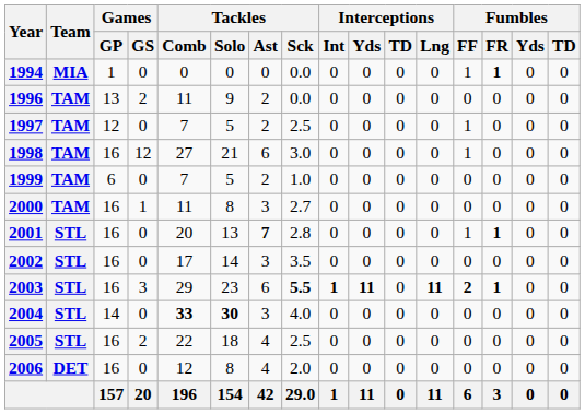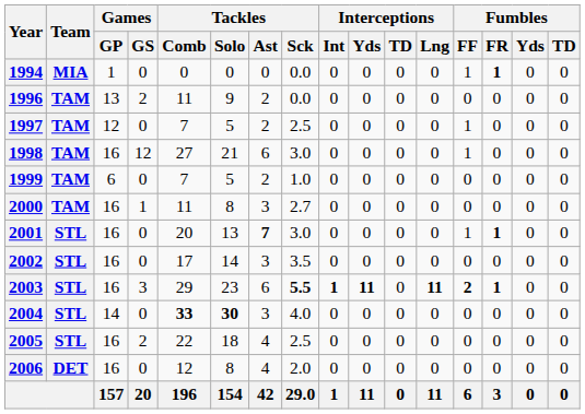 <table class="wikitable" style="text-align:center">
 <tr>
 <th rowspan="2">Year</th>
 <th rowspan="2">Team</th>
 <th colspan="2">Games</th>
 <th colspan="4">Tackles</th>
 <th colspan="4">Interceptions</th>
 <th colspan="4">Fumbles</th>
 </tr>
 <tr>
 <th>GP</th>
 <th>GS</th>
 <th>Comb</th>
 <th>Solo</th>
 <th>Ast</th>
 <th>Sck</th>
 <th>Int</th>
 <th>Yds</th>
 <th>TD</th>
 <th>Lng</th>
 <th>FF</th>
 <th>FR</th>
 <th>Yds</th>
 <th>TD</th>
 </tr>
 <tr>
 <th><a href='#'>1994</a></th>
 <th><a href='#'>MIA</a></th>
 <td>1</td>
 <td>0</td>
 <td>0</td>
 <td>0</td>
 <td>0</td>
 <td>0.0</td>
 <td>0</td>
 <td>0</td>
 <td>0</td>
 <td>0</td>
 <td>1</td>
 <td><strong>1</strong></td>
 <td>0</td>
 <td>0</td>
 </tr>
 <tr>
 <th><a href='#'>1996</a></th>
 <th><a href='#'>TAM</a></th>
 <td>13</td>
 <td>2</td>
 <td>11</td>
 <td>9</td>
 <td>2</td>
 <td>0.0</td>
 <td>0</td>
 <td>0</td>
 <td>0</td>
 <td>0</td>
 <td>0</td>
 <td>0</td>
 <td>0</td>
 <td>0</td>
 </tr>
 <tr>
 <th><a href='#'>1997</a></th>
 <th><a href='#'>TAM</a></th>
 <td>12</td>
 <td>0</td>
 <td>7</td>
 <td>5</td>
 <td>2</td>
 <td>2.5</td>
 <td>0</td>
 <td>0</td>
 <td>0</td>
 <td>0</td>
 <td>1</td>
 <td>0</td>
 <td>0</td>
 <td>0</td>
 </tr>
 <tr>
 <th><a href='#'>1998</a></th>
 <th><a href='#'>TAM</a></th>
 <td>16</td>
 <td>12</td>
 <td>27</td>
 <td>21</td>
 <td>6</td>
 <td>3.0</td>
 <td>0</td>
 <td>0</td>
 <td>0</td>
 <td>0</td>
 <td>1</td>
 <td>0</td>
 <td>0</td>
 <td>0</td>
 </tr>
 <tr>
 <th><a href='#'>1999</a></th>
 <th><a href='#'>TAM</a></th>
 <td>6</td>
 <td>0</td>
 <td>7</td>
 <td>5</td>
 <td>2</td>
 <td>1.0</td>
 <td>0</td>
 <td>0</td>
 <td>0</td>
 <td>0</td>
 <td>0</td>
 <td>0</td>
 <td>0</td>
 <td>0</td>
 </tr>
 <tr>
 <th><a href='#'>2000</a></th>
 <th><a href='#'>TAM</a></th>
 <td>16</td>
 <td>1</td>
 <td>11</td>
 <td>8</td>
 <td>3</td>
 <td>2.7</td>
 <td>0</td>
 <td>0</td>
 <td>0</td>
 <td>0</td>
 <td>0</td>
 <td>0</td>
 <td>0</td>
 <td>0</td>
 </tr>
 <tr>
 <th><a href='#'>2001</a></th>
 <th><a href='#'>STL</a></th>
 <td>16</td>
 <td>0</td>
 <td>20</td>
 <td>13</td>
 <td><strong>7</strong></td>
-<td>2.8</td>
+<td>3.0</td>
 <td>0</td>
 <td>0</td>
 <td>0</td>
 <td>0</td>
 <td>1</td>
 <td><strong>1</strong></td>
 <td>0</td>
 <td>0</td>
 </tr>
 <tr>
 <th><a href='#'>2002</a></th>
 <th><a href='#'>STL</a></th>
 <td>16</td>
 <td>0</td>
 <td>17</td>
 <td>14</td>
 <td>3</td>
 <td>3.5</td>
 <td>0</td>
 <td>0</td>
 <td>0</td>
 <td>0</td>
 <td>0</td>
 <td>0</td>
 <td>0</td>
 <td>0</td>
 </tr>
 <tr>
 <th><a href='#'>2003</a></th>
 <th><a href='#'>STL</a></th>
 <td>16</td>
 <td>3</td>
 <td>29</td>
 <td>23</td>
 <td>6</td>
 <td><strong>5.5</strong></td>
 <td><strong>1</strong></td>
 <td><strong>11</strong></td>
 <td>0</td>
 <td><strong>11</strong></td>
 <td><strong>2</strong></td>
 <td><strong>1</strong></td>
 <td>0</td>
 <td>0</td>
 </tr>
 <tr>
 <th><a href='#'>2004</a></th>
 <th><a href='#'>STL</a></th>
 <td>14</td>
 <td>0</td>
 <td><strong>33</strong></td>
 <td><strong>30</strong></td>
 <td>3</td>
 <td>4.0</td>
 <td>0</td>
 <td>0</td>
 <td>0</td>
 <td>0</td>
 <td>0</td>
 <td>0</td>
 <td>0</td>
 <td>0</td>
 </tr>
 <tr>
 <th><a href='#'>2005</a></th>
 <th><a href='#'>STL</a></th>
 <td>16</td>
 <td>2</td>
 <td>22</td>
 <td>18</td>
 <td>4</td>
 <td>2.5</td>
 <td>0</td>
 <td>0</td>
 <td>0</td>
 <td>0</td>
 <td>0</td>
 <td>0</td>
 <td>0</td>
 <td>0</td>
 </tr>
 <tr>
 <th><a href='#'>2006</a></th>
 <th><a href='#'>DET</a></th>
 <td>16</td>
 <td>0</td>
 <td>12</td>
 <td>8</td>
 <td>4</td>
 <td>2.0</td>
 <td>0</td>
 <td>0</td>
 <td>0</td>
 <td>0</td>
 <td>0</td>
 <td>0</td>
 <td>0</td>
 <td>0</td>
 </tr>
 <tr>
 <th colspan="2"></th>
 <th>157</th>
 <th>20</th>
 <th>196</th>
 <th>154</th>
 <th>42</th>
 <th>29.0</th>
 <th>1</th>
 <th>11</th>
 <th>0</th>
 <th>11</th>
 <th>6</th>
 <th>3</th>
 <th>0</th>
 <th>0</th>
 </tr>
 </table>
